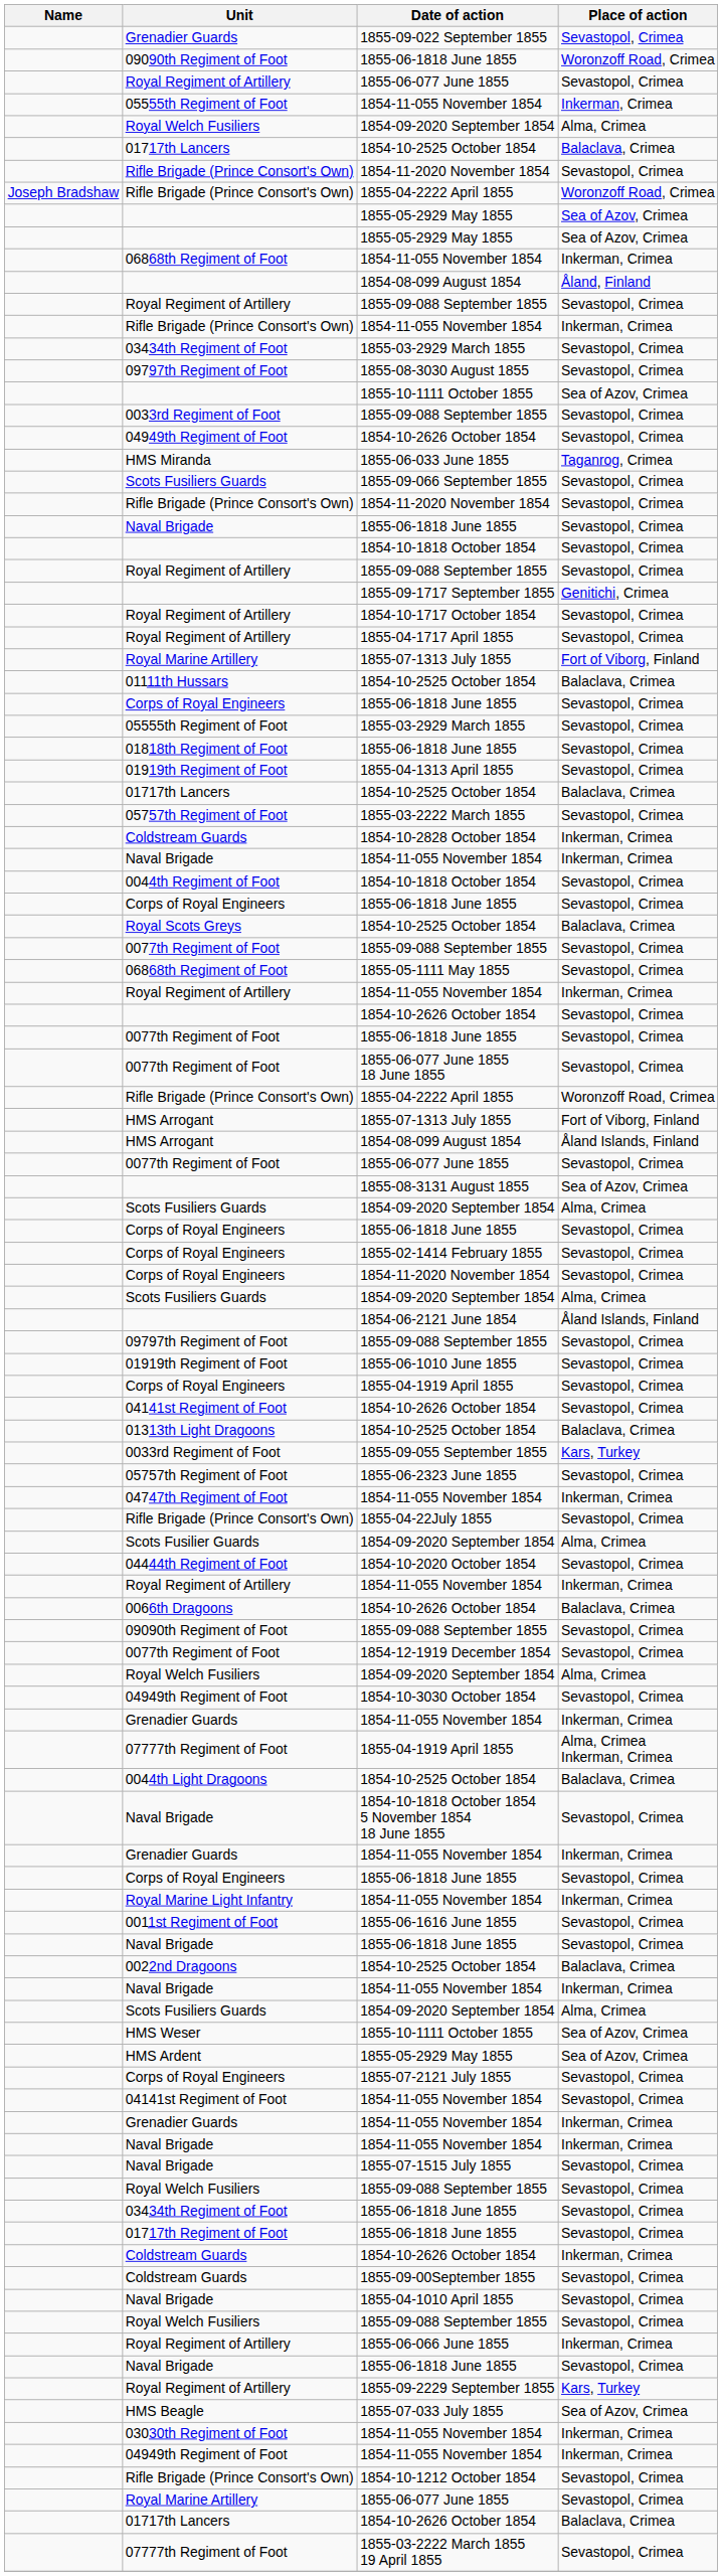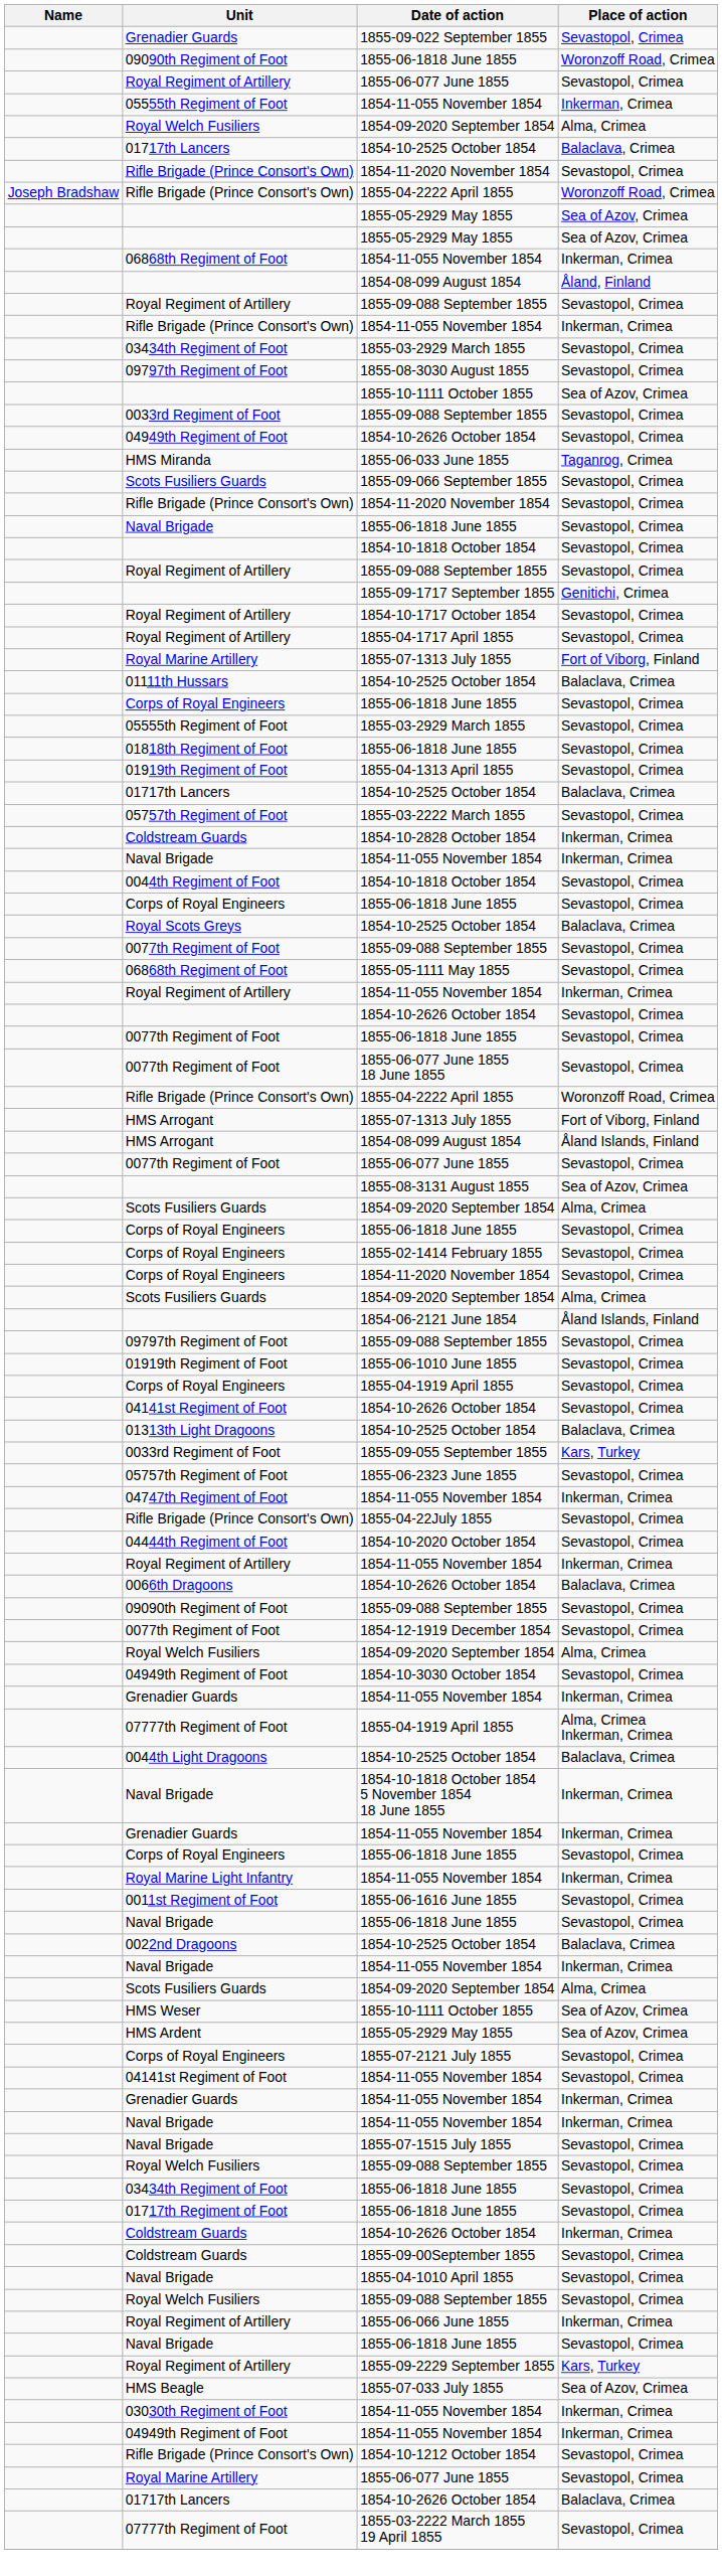 <table class="wikitable sortable">
 <tr>
 <th>Name</th>
 <th>Unit</th>
 <th>Date of action</th>
 <th>Place of action</th>
 </tr>
 <tr>
 <td></td>
 <td><a href='#'>Grenadier Guards</a></td>
 <td><span>1855-09-02</span>2 September 1855</td>
 <td><a href='#'>Sevastopol</a>, <a href='#'>Crimea</a></td>
 </tr>
 <tr>
 <td></td>
 <td><span>090</span><a href='#'>90th Regiment of Foot</a></td>
 <td><span>1855-06-18</span>18 June 1855</td>
 <td><a href='#'>Woronzoff Road</a>, Crimea</td>
 </tr>
 <tr>
 <td></td>
 <td><a href='#'>Royal Regiment of Artillery</a></td>
 <td><span>1855-06-07</span>7 June 1855</td>
 <td>Sevastopol, Crimea</td>
 </tr>
 <tr>
 <td></td>
 <td><span>055</span><a href='#'>55th Regiment of Foot</a></td>
 <td><span>1854-11-05</span>5 November 1854</td>
 <td><a href='#'>Inkerman</a>, Crimea</td>
 </tr>
 <tr>
 <td></td>
 <td><a href='#'>Royal Welch Fusiliers</a></td>
 <td><span>1854-09-20</span>20 September 1854</td>
 <td>Alma, Crimea</td>
 </tr>
 <tr>
 <td></td>
 <td><span>017</span><a href='#'>17th Lancers</a></td>
 <td><span>1854-10-25</span>25 October 1854</td>
 <td><a href='#'>Balaclava</a>, Crimea</td>
 </tr>
 <tr>
 <td></td>
 <td><a href='#'>Rifle Brigade (Prince Consort's Own)</a></td>
 <td><span>1854-11-20</span>20 November 1854</td>
 <td>Sevastopol, Crimea</td>
 </tr>
 <tr>
 <td><a href='#'>Joseph Bradshaw</a></td>
 <td>Rifle Brigade (Prince Consort's Own)</td>
 <td><span>1855-04-22</span>22 April 1855</td>
 <td><a href='#'>Woronzoff Road</a>, Crimea</td>
 </tr>
 <tr>
 <td></td>
 <td></td>
 <td><span>1855-05-29</span>29 May 1855</td>
 <td><a href='#'>Sea of Azov</a>, Crimea</td>
 </tr>
 <tr>
 <td></td>
 <td></td>
 <td><span>1855-05-29</span>29 May 1855</td>
 <td>Sea of Azov, Crimea</td>
 </tr>
 <tr>
 <td></td>
 <td><span>068</span><a href='#'>68th Regiment of Foot</a></td>
 <td><span>1854-11-05</span>5 November 1854</td>
 <td>Inkerman, Crimea</td>
 </tr>
 <tr>
 <td></td>
 <td></td>
 <td><span>1854-08-09</span>9 August 1854</td>
 <td><a href='#'>Åland</a>, <a href='#'>Finland</a></td>
 </tr>
 <tr>
 <td></td>
 <td>Royal Regiment of Artillery</td>
 <td><span>1855-09-08</span>8 September 1855</td>
 <td>Sevastopol, Crimea</td>
 </tr>
 <tr>
 <td></td>
 <td>Rifle Brigade (Prince Consort's Own)</td>
 <td><span>1854-11-05</span>5 November 1854</td>
 <td>Inkerman, Crimea</td>
 </tr>
 <tr>
 <td></td>
 <td><span>034</span><a href='#'>34th Regiment of Foot</a></td>
 <td><span>1855-03-29</span>29 March 1855</td>
 <td>Sevastopol, Crimea</td>
 </tr>
 <tr>
 <td></td>
 <td><span>097</span><a href='#'>97th Regiment of Foot</a></td>
 <td><span>1855-08-30</span>30 August 1855</td>
 <td>Sevastopol, Crimea</td>
 </tr>
 <tr>
 <td></td>
 <td></td>
 <td><span>1855-10-11</span>11 October 1855</td>
 <td>Sea of Azov, Crimea</td>
 </tr>
 <tr>
 <td></td>
 <td><span>003</span><a href='#'>3rd Regiment of Foot</a></td>
 <td><span>1855-09-08</span>8 September 1855</td>
 <td>Sevastopol, Crimea</td>
 </tr>
 <tr>
 <td></td>
 <td><span>049</span><a href='#'>49th Regiment of Foot</a></td>
 <td><span>1854-10-26</span>26 October 1854</td>
 <td>Sevastopol, Crimea</td>
 </tr>
 <tr>
 <td></td>
 <td>HMS Miranda</td>
 <td><span>1855-06-03</span>3 June 1855</td>
 <td><a href='#'>Taganrog</a>, Crimea</td>
 </tr>
 <tr>
 <td></td>
 <td><a href='#'>Scots Fusiliers Guards</a></td>
 <td><span>1855-09-06</span>6 September 1855</td>
 <td>Sevastopol, Crimea</td>
 </tr>
 <tr>
 <td></td>
 <td>Rifle Brigade (Prince Consort's Own)</td>
 <td><span>1854-11-20</span>20 November 1854</td>
 <td>Sevastopol, Crimea</td>
 </tr>
 <tr>
 <td></td>
 <td><a href='#'>Naval Brigade</a></td>
 <td><span>1855-06-18</span>18 June 1855</td>
 <td>Sevastopol, Crimea</td>
 </tr>
 <tr>
 <td></td>
 <td></td>
 <td><span>1854-10-18</span>18 October 1854</td>
 <td>Sevastopol, Crimea</td>
 </tr>
 <tr>
 <td></td>
 <td>Royal Regiment of Artillery</td>
 <td><span>1855-09-08</span>8 September 1855</td>
 <td>Sevastopol, Crimea</td>
 </tr>
 <tr>
 <td></td>
 <td></td>
 <td><span>1855-09-17</span>17 September 1855</td>
 <td><a href='#'>Genitichi</a>, Crimea</td>
 </tr>
 <tr>
 <td></td>
 <td>Royal Regiment of Artillery</td>
 <td><span>1854-10-17</span>17 October 1854</td>
 <td>Sevastopol, Crimea</td>
 </tr>
 <tr>
 <td></td>
 <td>Royal Regiment of Artillery</td>
 <td><span>1855-04-17</span>17 April 1855</td>
 <td>Sevastopol, Crimea</td>
 </tr>
 <tr>
 <td></td>
 <td><a href='#'>Royal Marine Artillery</a></td>
 <td><span>1855-07-13</span>13 July 1855</td>
 <td><a href='#'>Fort of Viborg</a>, Finland</td>
 </tr>
 <tr>
 <td></td>
 <td><span>011</span><a href='#'>11th Hussars</a></td>
 <td><span>1854-10-25</span>25 October 1854</td>
 <td>Balaclava, Crimea</td>
 </tr>
 <tr>
 <td></td>
 <td><a href='#'>Corps of Royal Engineers</a></td>
 <td><span>1855-06-18</span>18 June 1855</td>
 <td>Sevastopol, Crimea</td>
 </tr>
 <tr>
 <td></td>
 <td><span>055</span>55th Regiment of Foot</td>
 <td><span>1855-03-29</span>29 March 1855</td>
 <td>Sevastopol, Crimea</td>
 </tr>
 <tr>
 <td></td>
 <td><span>018</span><a href='#'>18th Regiment of Foot</a></td>
 <td><span>1855-06-18</span>18 June 1855</td>
 <td>Sevastopol, Crimea</td>
 </tr>
 <tr>
 <td></td>
 <td><span>019</span><a href='#'>19th Regiment of Foot</a></td>
 <td><span>1855-04-13</span>13 April 1855</td>
 <td>Sevastopol, Crimea</td>
 </tr>
 <tr>
 <td></td>
 <td><span>017</span>17th Lancers</td>
 <td><span>1854-10-25</span>25 October 1854</td>
 <td>Balaclava, Crimea</td>
 </tr>
 <tr>
 <td></td>
 <td><span>057</span><a href='#'>57th Regiment of Foot</a></td>
 <td><span>1855-03-22</span>22 March 1855</td>
 <td>Sevastopol, Crimea</td>
 </tr>
 <tr>
 <td></td>
 <td><a href='#'>Coldstream Guards</a></td>
 <td><span>1854-10-28</span>28 October 1854</td>
 <td>Inkerman, Crimea</td>
 </tr>
 <tr>
 <td></td>
 <td>Naval Brigade</td>
 <td><span>1854-11-05</span>5 November 1854</td>
 <td>Inkerman, Crimea</td>
 </tr>
 <tr>
 <td></td>
 <td><span>004</span><a href='#'>4th Regiment of Foot</a></td>
 <td><span>1854-10-18</span>18 October 1854</td>
 <td>Sevastopol, Crimea</td>
 </tr>
 <tr>
 <td></td>
 <td>Corps of Royal Engineers</td>
 <td><span>1855-06-18</span>18 June 1855</td>
 <td>Sevastopol, Crimea</td>
 </tr>
 <tr>
 <td></td>
 <td><a href='#'>Royal Scots Greys</a></td>
 <td><span>1854-10-25</span>25 October 1854</td>
 <td>Balaclava, Crimea</td>
 </tr>
 <tr>
 <td></td>
 <td><span>007</span><a href='#'>7th Regiment of Foot</a></td>
 <td><span>1855-09-08</span>8 September 1855</td>
 <td>Sevastopol, Crimea</td>
 </tr>
 <tr>
 <td></td>
 <td><span>068</span><a href='#'>68th Regiment of Foot</a></td>
 <td><span>1855-05-11</span>11 May 1855</td>
 <td>Sevastopol, Crimea</td>
 </tr>
 <tr>
 <td></td>
 <td>Royal Regiment of Artillery</td>
 <td><span>1854-11-05</span>5 November 1854</td>
 <td>Inkerman, Crimea</td>
 </tr>
 <tr>
 <td></td>
 <td></td>
 <td><span>1854-10-26</span>26 October 1854</td>
 <td>Sevastopol, Crimea</td>
 </tr>
 <tr>
 <td></td>
 <td><span>007</span>7th Regiment of Foot</td>
 <td><span>1855-06-18</span>18 June 1855</td>
 <td>Sevastopol, Crimea</td>
 </tr>
 <tr>
 <td></td>
 <td><span>007</span>7th Regiment of Foot</td>
 <td><span>1855-06-07</span>7 June 1855<br>18 June 1855</td>
 <td>Sevastopol, Crimea</td>
 </tr>
 <tr>
 <td></td>
 <td>Rifle Brigade (Prince Consort's Own)</td>
 <td><span>1855-04-22</span>22 April 1855</td>
 <td>Woronzoff Road, Crimea</td>
 </tr>
 <tr>
 <td></td>
 <td>HMS Arrogant</td>
 <td><span>1855-07-13</span>13 July 1855</td>
 <td>Fort of Viborg, Finland</td>
 </tr>
 <tr>
 <td></td>
 <td>HMS Arrogant</td>
 <td><span>1854-08-09</span>9 August 1854</td>
 <td>Åland Islands, Finland</td>
 </tr>
 <tr>
 <td></td>
 <td><span>007</span>7th Regiment of Foot</td>
 <td><span>1855-06-07</span>7 June 1855</td>
 <td>Sevastopol, Crimea</td>
 </tr>
 <tr>
 <td></td>
 <td></td>
 <td><span>1855-08-31</span>31 August 1855</td>
 <td>Sea of Azov, Crimea</td>
 </tr>
 <tr>
 <td></td>
 <td>Scots Fusiliers Guards</td>
 <td><span>1854-09-20</span>20 September 1854</td>
 <td>Alma, Crimea</td>
 </tr>
 <tr>
 <td></td>
 <td>Corps of Royal Engineers</td>
 <td><span>1855-06-18</span>18 June 1855</td>
 <td>Sevastopol, Crimea</td>
 </tr>
 <tr>
 <td></td>
 <td>Corps of Royal Engineers</td>
 <td><span>1855-02-14</span>14 February 1855</td>
 <td>Sevastopol, Crimea</td>
 </tr>
 <tr>
 <td></td>
 <td>Corps of Royal Engineers</td>
 <td><span>1854-11-20</span>20 November 1854</td>
 <td>Sevastopol, Crimea</td>
 </tr>
 <tr>
 <td></td>
 <td>Scots Fusiliers Guards</td>
 <td><span>1854-09-20</span>20 September 1854</td>
 <td>Alma, Crimea</td>
 </tr>
 <tr>
 <td></td>
 <td></td>
 <td><span>1854-06-21</span>21 June 1854</td>
 <td>Åland Islands, Finland</td>
 </tr>
 <tr>
 <td></td>
 <td><span>097</span>97th Regiment of Foot</td>
 <td><span>1855-09-08</span>8 September 1855</td>
 <td>Sevastopol, Crimea</td>
 </tr>
 <tr>
 <td></td>
 <td><span>019</span>19th Regiment of Foot</td>
 <td><span>1855-06-10</span>10 June 1855</td>
 <td>Sevastopol, Crimea</td>
 </tr>
 <tr>
 <td></td>
 <td>Corps of Royal Engineers</td>
 <td><span>1855-04-19</span>19 April 1855</td>
 <td>Sevastopol, Crimea</td>
 </tr>
 <tr>
 <td></td>
 <td><span>041</span><a href='#'>41st Regiment of Foot</a></td>
 <td><span>1854-10-26</span>26 October 1854</td>
 <td>Sevastopol, Crimea</td>
 </tr>
 <tr>
 <td></td>
 <td><span>013</span><a href='#'>13th Light Dragoons</a></td>
 <td><span>1854-10-25</span>25 October 1854</td>
 <td>Balaclava, Crimea</td>
 </tr>
 <tr>
 <td></td>
 <td><span>003</span>3rd Regiment of Foot</td>
 <td><span>1855-09-05</span>5 September 1855</td>
 <td><a href='#'>Kars</a>, <a href='#'>Turkey</a></td>
 </tr>
 <tr>
 <td></td>
 <td><span>057</span>57th Regiment of Foot</td>
 <td><span>1855-06-23</span>23 June 1855</td>
 <td>Sevastopol, Crimea</td>
 </tr>
 <tr>
 <td></td>
 <td><span>047</span><a href='#'>47th Regiment of Foot</a></td>
 <td><span>1854-11-05</span>5 November 1854</td>
 <td>Inkerman, Crimea</td>
 </tr>
 <tr>
 <td></td>
 <td>Rifle Brigade (Prince Consort's Own)</td>
 <td><span>1855-04-22</span>July 1855</td>
 <td>Sevastopol, Crimea</td>
 </tr>
 <tr>
 <td></td>
-<td>Scots Fusilier Guards</td>
-<td><span>1854-09-20</span>20 September 1854</td>
-<td>Alma, Crimea</td>
-</tr>
-<tr>
-<td></td>
 <td><span>044</span><a href='#'>44th Regiment of Foot</a></td>
 <td><span>1854-10-20</span>20 October 1854</td>
 <td>Sevastopol, Crimea</td>
 </tr>
 <tr>
 <td></td>
 <td>Royal Regiment of Artillery</td>
 <td><span>1854-11-05</span>5 November 1854</td>
 <td>Inkerman, Crimea</td>
 </tr>
 <tr>
 <td></td>
 <td><span>006</span><a href='#'>6th Dragoons</a></td>
 <td><span>1854-10-26</span>26 October 1854</td>
 <td>Balaclava, Crimea</td>
 </tr>
 <tr>
 <td></td>
 <td><span>090</span>90th Regiment of Foot</td>
 <td><span>1855-09-08</span>8 September 1855</td>
 <td>Sevastopol, Crimea</td>
 </tr>
 <tr>
 <td></td>
 <td><span>007</span>7th Regiment of Foot</td>
 <td><span>1854-12-19</span>19 December 1854</td>
 <td>Sevastopol, Crimea</td>
 </tr>
 <tr>
 <td></td>
 <td>Royal Welch Fusiliers</td>
 <td><span>1854-09-20</span>20 September 1854</td>
 <td>Alma, Crimea</td>
 </tr>
 <tr>
 <td></td>
 <td><span>049</span>49th Regiment of Foot</td>
 <td><span>1854-10-30</span>30 October 1854</td>
 <td>Sevastopol, Crimea</td>
 </tr>
 <tr>
 <td></td>
 <td>Grenadier Guards</td>
 <td><span>1854-11-05</span>5 November 1854</td>
 <td>Inkerman, Crimea</td>
 </tr>
 <tr>
 <td></td>
 <td><span>077</span>77th Regiment of Foot</td>
 <td><span>1855-04-19</span>19 April 1855</td>
 <td>Alma, Crimea<br>Inkerman, Crimea</td>
 </tr>
 <tr>
 <td></td>
 <td><span>004</span><a href='#'>4th Light Dragoons</a></td>
 <td><span>1854-10-25</span>25 October 1854</td>
 <td>Balaclava, Crimea</td>
 </tr>
 <tr>
 <td></td>
 <td>Naval Brigade</td>
 <td><span>1854-10-18</span>18 October 1854<br>5 November 1854<br>18 June 1855</td>
-<td>Sevastopol, Crimea</td>
+<td>Inkerman, Crimea</td>
 </tr>
 <tr>
 <td></td>
 <td>Grenadier Guards</td>
 <td><span>1854-11-05</span>5 November 1854</td>
 <td>Inkerman, Crimea</td>
 </tr>
 <tr>
 <td></td>
 <td>Corps of Royal Engineers</td>
 <td><span>1855-06-18</span>18 June 1855</td>
 <td>Sevastopol, Crimea</td>
 </tr>
 <tr>
 <td></td>
 <td><a href='#'>Royal Marine Light Infantry</a></td>
 <td><span>1854-11-05</span>5 November 1854</td>
 <td>Inkerman, Crimea</td>
 </tr>
 <tr>
 <td></td>
 <td><span>001</span><a href='#'>1st Regiment of Foot</a></td>
 <td><span>1855-06-16</span>16 June 1855</td>
 <td>Sevastopol, Crimea</td>
 </tr>
 <tr>
 <td></td>
 <td>Naval Brigade</td>
 <td><span>1855-06-18</span>18 June 1855</td>
 <td>Sevastopol, Crimea</td>
 </tr>
 <tr>
 <td></td>
 <td><span>002</span><a href='#'>2nd Dragoons</a></td>
 <td><span>1854-10-25</span>25 October 1854</td>
 <td>Balaclava, Crimea</td>
 </tr>
 <tr>
 <td></td>
 <td>Naval Brigade</td>
 <td><span>1854-11-05</span>5 November 1854</td>
 <td>Inkerman, Crimea</td>
 </tr>
 <tr>
 <td></td>
 <td>Scots Fusiliers Guards</td>
 <td><span>1854-09-20</span>20 September 1854</td>
 <td>Alma, Crimea</td>
 </tr>
 <tr>
 <td></td>
 <td>HMS Weser</td>
 <td><span>1855-10-11</span>11 October 1855</td>
 <td>Sea of Azov, Crimea</td>
 </tr>
 <tr>
 <td></td>
 <td>HMS Ardent</td>
 <td><span>1855-05-29</span>29 May 1855</td>
 <td>Sea of Azov, Crimea</td>
 </tr>
 <tr>
 <td></td>
 <td>Corps of Royal Engineers</td>
 <td><span>1855-07-21</span>21 July 1855</td>
 <td>Sevastopol, Crimea</td>
 </tr>
 <tr>
 <td></td>
 <td><span>041</span>41st Regiment of Foot</td>
 <td><span>1854-11-05</span>5 November 1854</td>
 <td>Sevastopol, Crimea</td>
 </tr>
 <tr>
 <td></td>
 <td>Grenadier Guards</td>
 <td><span>1854-11-05</span>5 November 1854</td>
 <td>Inkerman, Crimea</td>
 </tr>
 <tr>
 <td></td>
 <td>Naval Brigade</td>
 <td><span>1854-11-05</span>5 November 1854</td>
 <td>Inkerman, Crimea</td>
 </tr>
 <tr>
 <td></td>
 <td>Naval Brigade</td>
 <td><span>1855-07-15</span>15 July 1855</td>
 <td>Sevastopol, Crimea</td>
 </tr>
 <tr>
 <td></td>
 <td>Royal Welch Fusiliers</td>
 <td><span>1855-09-08</span>8 September 1855</td>
 <td>Sevastopol, Crimea</td>
 </tr>
 <tr>
 <td></td>
 <td><span>034</span><a href='#'>34th Regiment of Foot</a></td>
 <td><span>1855-06-18</span>18 June 1855</td>
 <td>Sevastopol, Crimea</td>
 </tr>
 <tr>
 <td></td>
 <td><span>017</span><a href='#'>17th Regiment of Foot</a></td>
 <td><span>1855-06-18</span>18 June 1855</td>
 <td>Sevastopol, Crimea</td>
 </tr>
 <tr>
 <td></td>
 <td><a href='#'>Coldstream Guards</a></td>
 <td><span>1854-10-26</span>26 October 1854</td>
 <td>Inkerman, Crimea</td>
 </tr>
 <tr>
 <td></td>
 <td>Coldstream Guards</td>
 <td><span>1855-09-00</span>September 1855</td>
 <td>Sevastopol, Crimea</td>
 </tr>
 <tr>
 <td></td>
 <td>Naval Brigade</td>
 <td><span>1855-04-10</span>10 April 1855</td>
 <td>Sevastopol, Crimea</td>
 </tr>
 <tr>
 <td></td>
 <td>Royal Welch Fusiliers</td>
 <td><span>1855-09-08</span>8 September 1855</td>
 <td>Sevastopol, Crimea</td>
 </tr>
 <tr>
 <td></td>
 <td>Royal Regiment of Artillery</td>
 <td><span>1855-06-06</span>6 June 1855</td>
 <td>Inkerman, Crimea</td>
 </tr>
 <tr>
 <td></td>
 <td>Naval Brigade</td>
 <td><span>1855-06-18</span>18 June 1855</td>
 <td>Sevastopol, Crimea</td>
 </tr>
 <tr>
 <td></td>
 <td>Royal Regiment of Artillery</td>
 <td><span>1855-09-22</span>29 September 1855</td>
 <td><a href='#'>Kars</a>, <a href='#'>Turkey</a></td>
 </tr>
 <tr>
 <td></td>
 <td>HMS Beagle</td>
 <td><span>1855-07-03</span>3 July 1855</td>
 <td>Sea of Azov, Crimea</td>
 </tr>
 <tr>
 <td></td>
 <td><span>030</span><a href='#'>30th Regiment of Foot</a></td>
 <td><span>1854-11-05</span>5 November 1854</td>
 <td>Inkerman, Crimea</td>
 </tr>
 <tr>
 <td></td>
 <td><span>049</span>49th Regiment of Foot</td>
 <td><span>1854-11-05</span>5 November 1854</td>
 <td>Inkerman, Crimea</td>
 </tr>
 <tr>
 <td></td>
 <td>Rifle Brigade (Prince Consort's Own)</td>
 <td><span>1854-10-12</span>12 October 1854</td>
 <td>Sevastopol, Crimea</td>
 </tr>
 <tr>
 <td></td>
 <td><a href='#'>Royal Marine Artillery</a></td>
 <td><span>1855-06-07</span>7 June 1855</td>
 <td>Sevastopol, Crimea</td>
 </tr>
 <tr>
 <td></td>
 <td><span>017</span>17th Lancers</td>
 <td><span>1854-10-26</span>26 October 1854</td>
 <td>Balaclava, Crimea</td>
 </tr>
 <tr>
 <td></td>
 <td><span>077</span>77th Regiment of Foot</td>
 <td><span>1855-03-22</span>22 March 1855<br>19 April 1855</td>
 <td>Sevastopol, Crimea</td>
 </tr>
 <tr>
 </tr>
 </table>
